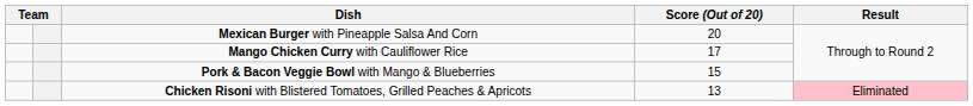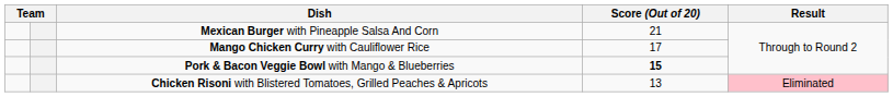 <table class="wikitable plainrowheaders" style="margin:1em auto; text-align:center; font-size:90%; width:80em;">
 <tr>
 <th colspan="2">Team</th>
 <th>Dish</th>
 <th>Score <em>(Out of 20)</em></th>
 <th>Result</th>
 </tr>
 <tr>
 <td></td>
 <th></th>
 <td><strong>Mexican Burger</strong> with Pineapple Salsa And Corn</td>
-<td>20</td>
+<td>21</td>
 <td rowspan="3">Through to Round 2</td>
 </tr>
 <tr>
 <td></td>
 <th></th>
 <td><strong>Mango Chicken Curry</strong> with Cauliflower Rice</td>
 <td>17</td>
 </tr>
 <tr>
 <td></td>
 <th></th>
 <td><strong>Pork & Bacon Veggie Bowl</strong> with Mango & Blueberries</td>
-<td>15</td>
+<td><strong>15</strong></td>
 </tr>
 <tr>
 <td></td>
 <th></th>
 <td><strong>Chicken Risoni</strong> with Blistered Tomatoes, Grilled Peaches & Apricots</td>
 <td>13</td>
 <td style="background:pink" rowspan="4">Eliminated</td>
 </tr>
 </table>
